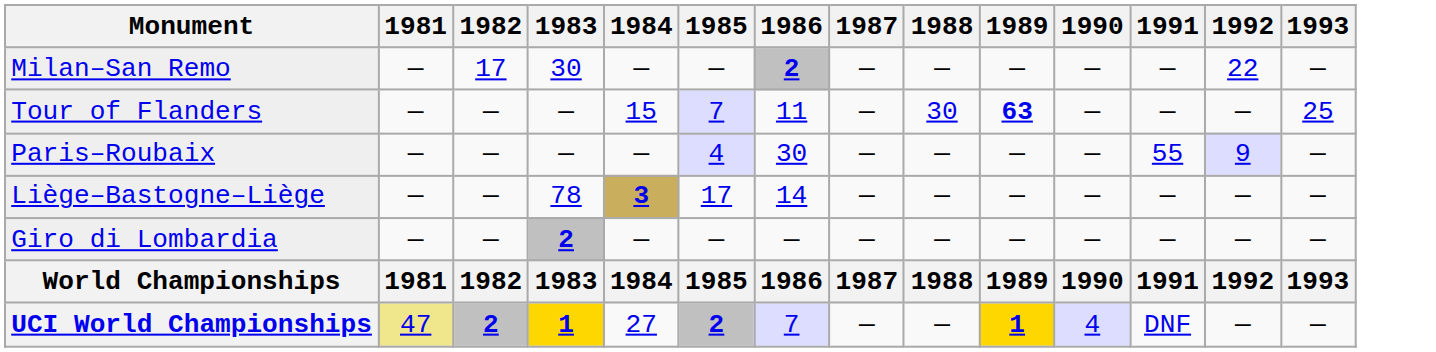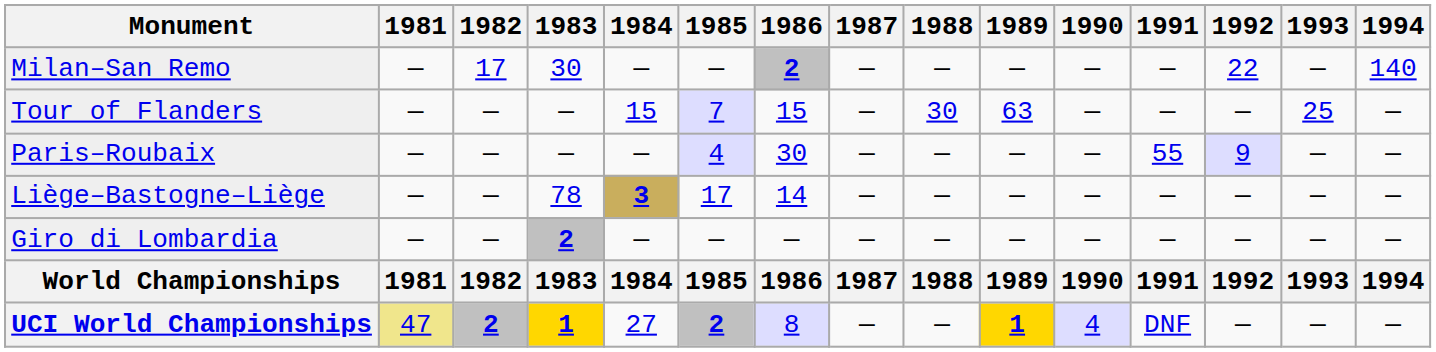 <table class="wikitable plainrowheaders">
 <tr>
 <th>Monument</th>
 <th scope="col">1981</th>
 <th scope="col">1982</th>
 <th scope="col">1983</th>
 <th scope="col">1984</th>
 <th scope="col">1985</th>
 <th scope="col">1986</th>
 <th scope="col">1987</th>
 <th scope="col">1988</th>
 <th scope="col">1989</th>
 <th scope="col">1990</th>
 <th scope="col">1991</th>
 <th scope="col">1992</th>
 <th scope="col">1993</th>
+<th scope="col">1994</th>
 </tr>
 <tr style="text-align:center;">
 <td style="text-align:left; background:#efefef;"><a href='#'>Milan–San Remo</a></td>
 <td>—</td>
 <td><a href='#'>17</a></td>
 <td><a href='#'>30</a></td>
 <td>—</td>
 <td>—</td>
 <td style="background:silver;"><a href='#'><strong>2</strong></a></td>
 <td>—</td>
 <td>—</td>
 <td>—</td>
 <td>—</td>
 <td>—</td>
 <td><a href='#'>22</a></td>
 <td>—</td>
+<td><a href='#'>140</a></td>
 </tr>
 <tr style="text-align:center;">
 <td style="text-align:left; background:#efefef;"><a href='#'>Tour of Flanders</a></td>
 <td>—</td>
 <td>—</td>
 <td>—</td>
 <td><a href='#'>15</a></td>
 <td style="background:#ddf;"><a href='#'>7</a></td>
-<td><a href='#'>11</a></td>
+<td><a href='#'>15</a></td>
 <td>—</td>
 <td><a href='#'>30</a></td>
-<td><strong><a href='#'>63</a></strong></td>
+<td><a href='#'>63</a></td>
 <td>—</td>
 <td>—</td>
 <td>—</td>
 <td><a href='#'>25</a></td>
+<td>—</td>
 </tr>
 <tr style="text-align:center;">
 <td style="text-align:left; background:#efefef;"><a href='#'>Paris–Roubaix</a></td>
 <td>—</td>
 <td>—</td>
 <td>—</td>
 <td>—</td>
 <td style="background:#ddf;"><a href='#'>4</a></td>
 <td><a href='#'>30</a></td>
 <td>—</td>
 <td>—</td>
 <td>—</td>
 <td>—</td>
 <td><a href='#'>55</a></td>
 <td style="background:#ddf;"><a href='#'>9</a></td>
+<td>—</td>
 <td>—</td>
 </tr>
 <tr style="text-align:center;">
 <td style="text-align:left; background:#efefef;"><a href='#'>Liège–Bastogne–Liège</a></td>
 <td>—</td>
 <td>—</td>
 <td><a href='#'>78</a></td>
 <td style="background:#C9AE5D;"><a href='#'><strong>3</strong></a></td>
 <td><a href='#'>17</a></td>
 <td><a href='#'>14</a></td>
 <td>—</td>
 <td>—</td>
 <td>—</td>
 <td>—</td>
 <td>—</td>
 <td>—</td>
 <td>—</td>
+<td>—</td>
 </tr>
 <tr style="text-align:center;">
 <td style="text-align:left; background:#efefef;"><a href='#'>Giro di Lombardia</a></td>
 <td>—</td>
 <td>—</td>
 <td style="background:silver;"><a href='#'><strong>2</strong></a></td>
+<td>—</td>
 <td>—</td>
 <td>—</td>
 <td>—</td>
 <td>—</td>
 <td>—</td>
 <td>—</td>
 <td>—</td>
 <td>—</td>
 <td>—</td>
 <td>—</td>
 </tr>
 <tr style="text-align:center;">
 <th>World Championships</th>
 <th scope="col">1981</th>
 <th scope="col">1982</th>
 <th scope="col">1983</th>
 <th scope="col">1984</th>
 <th scope="col">1985</th>
 <th scope="col">1986</th>
 <th scope="col">1987</th>
 <th scope="col">1988</th>
 <th scope="col">1989</th>
 <th scope="col">1990</th>
 <th scope="col">1991</th>
 <th scope="col">1992</th>
 <th scope="col">1993</th>
+<th scope="col">1994</th>
 </tr>
 <tr style="text-align:center;">
 <th scope="row"> <a href='#'>UCI World Championships</a></th>
 <td style="background: khaki;"><a href='#'>47</a></td>
 <td style="background:silver;"><strong><a href='#'>2</a></strong></td>
 <td style="background:gold;"><strong><a href='#'>1</a></strong></td>
 <td><a href='#'>27</a></td>
 <td style="background:silver;"><strong><a href='#'>2</a></strong></td>
-<td style="background:#ddf;"><a href='#'>7</a></td>
+<td style="background:#ddf;"><a href='#'>8</a></td>
 <td>—</td>
 <td>—</td>
 <td style="background:gold;"><strong><a href='#'>1</a></strong></td>
 <td style="background:#ddf;"><a href='#'>4</a></td>
 <td><a href='#'>DNF</a></td>
 <td>—</td>
 <td>—</td>
+<td>—</td>
 </tr>
 </table>
